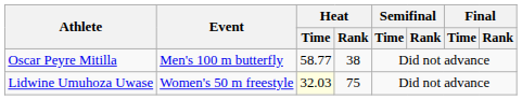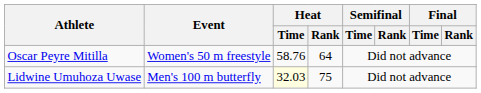 <table class=wikitable style="font-size:90%">
 <tr>
 <th rowspan="2">Athlete</th>
 <th rowspan="2">Event</th>
 <th colspan="2">Heat</th>
 <th colspan="2">Semifinal</th>
 <th colspan="2">Final</th>
 </tr>
 <tr style="font-size:95%">
 <th>Time</th>
 <th>Rank</th>
 <th>Time</th>
 <th>Rank</th>
 <th>Time</th>
 <th>Rank</th>
 </tr>
 <tr align=center>
 <td align=left><a href='#'>Oscar Peyre Mitilla</a></td>
-<td align=left><a href='#'>Men's 100 m butterfly</a></td>
-<td>58.77</td>
-<td>38</td>
+<td align=left><a href='#'>Women's 50 m freestyle</a></td>
+<td>58.76</td>
+<td>64</td>
 <td colspan="4">Did not advance</td>
 </tr>
 <tr align=center>
 <td align=left><a href='#'>Lidwine Umuhoza Uwase</a></td>
-<td align=left><a href='#'>Women's 50 m freestyle</a></td>
+<td align=left><a href='#'>Men's 100 m butterfly</a></td>
 <td style="background: lightyellow;">32.03</td>
 <td>75</td>
 <td colspan="4">Did not advance</td>
 </tr>
 </table>
